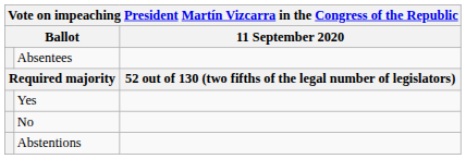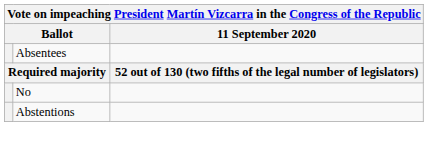 <table class="wikitable">
 <tr>
 <th colspan="3">Vote on impeaching <a href='#'>President</a> <a href='#'>Martín Vizcarra</a> in the <a href='#'>Congress of the Republic</a></th>
 </tr>
 <tr>
 <th colspan="2">Ballot</th>
 <th>11 September 2020</th>
 </tr>
 <tr>
 <th></th>
 <td>Absentees</td>
 <td></td>
 </tr>
 <tr>
 <th colspan="2">Required majority</th>
 <th><strong>52 out of 130 (two fifths of the legal number of legislators)</strong></th>
 </tr>
 <tr>
 <th></th>
-<td>Yes</td>
-<td></td>
-</tr>
-<tr>
-<th></th>
 <td>No</td>
 <td></td>
 </tr>
 <tr>
 <th></th>
 <td>Abstentions</td>
 <td></td>
 </tr>
 </table>
